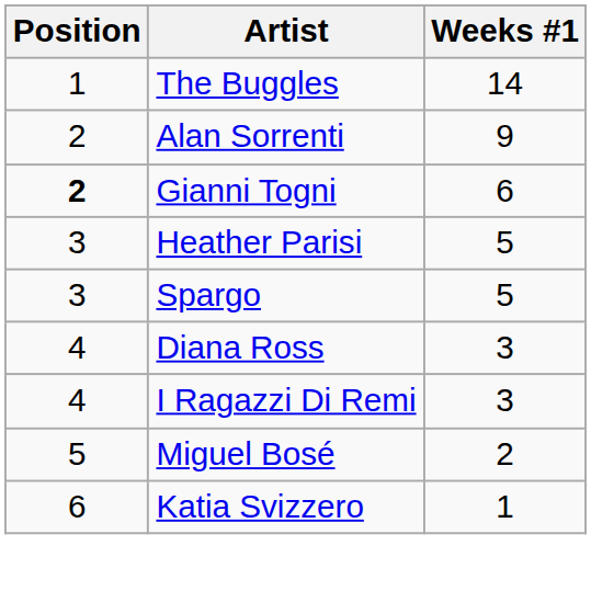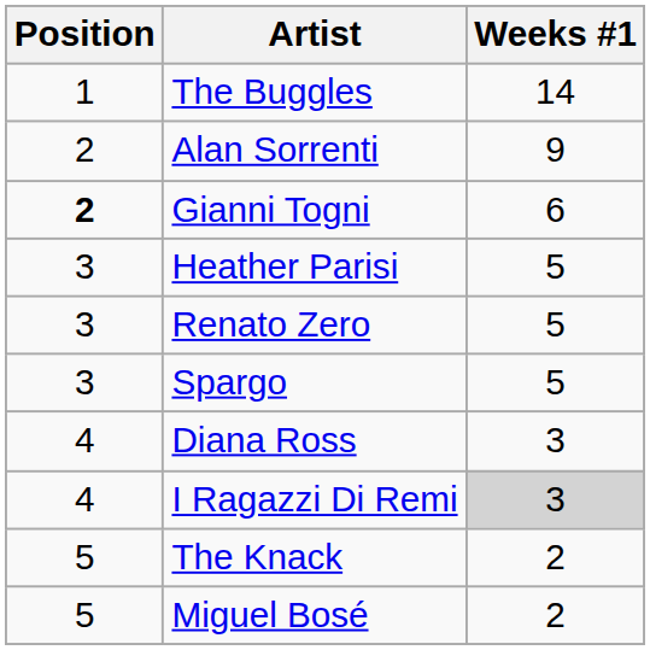 <table class="wikitable sortable" style="font-size:97%;">
 <tr>
 <th>Position</th>
 <th>Artist</th>
 <th>Weeks #1</th>
 </tr>
 <tr>
 <td align="center">1</td>
 <td><a href='#'>The Buggles</a></td>
 <td align="center">14</td>
 </tr>
 <tr>
 <td align="center">2</td>
 <td><a href='#'>Alan Sorrenti</a></td>
 <td align="center">9</td>
 </tr>
 <tr>
 <td align="center"><strong>2</strong></td>
 <td><a href='#'>Gianni Togni</a></td>
 <td align="center">6</td>
 </tr>
 <tr>
 <td align="center">3</td>
 <td><a href='#'>Heather Parisi</a></td>
 <td align="center">5</td>
 </tr>
 <tr>
 <td align="center">3</td>
+<td><a href='#'>Renato Zero</a></td>
+<td align="center">5</td>
+</tr>
+<tr>
+<td align="center">3</td>
 <td><a href='#'>Spargo</a></td>
 <td align="center">5</td>
 </tr>
 <tr>
 <td align="center">4</td>
 <td><a href='#'>Diana Ross</a></td>
 <td align="center">3</td>
 </tr>
 <tr>
 <td align="center">4</td>
 <td><a href='#'>I Ragazzi Di Remi</a></td>
-<td align="center">3</td>
+<td align="center" style="background: lightgrey;">3</td>
+</tr>
+<tr>
+<td align="center">5</td>
+<td><a href='#'>The Knack</a></td>
+<td align="center">2</td>
 </tr>
 <tr>
 <td align="center">5</td>
 <td><a href='#'>Miguel Bosé</a></td>
 <td align="center">2</td>
 </tr>
-<tr>
-<td align="center">6</td>
-<td><a href='#'>Katia Svizzero</a></td>
-<td align="center">1</td>
-</tr>
 </table>
